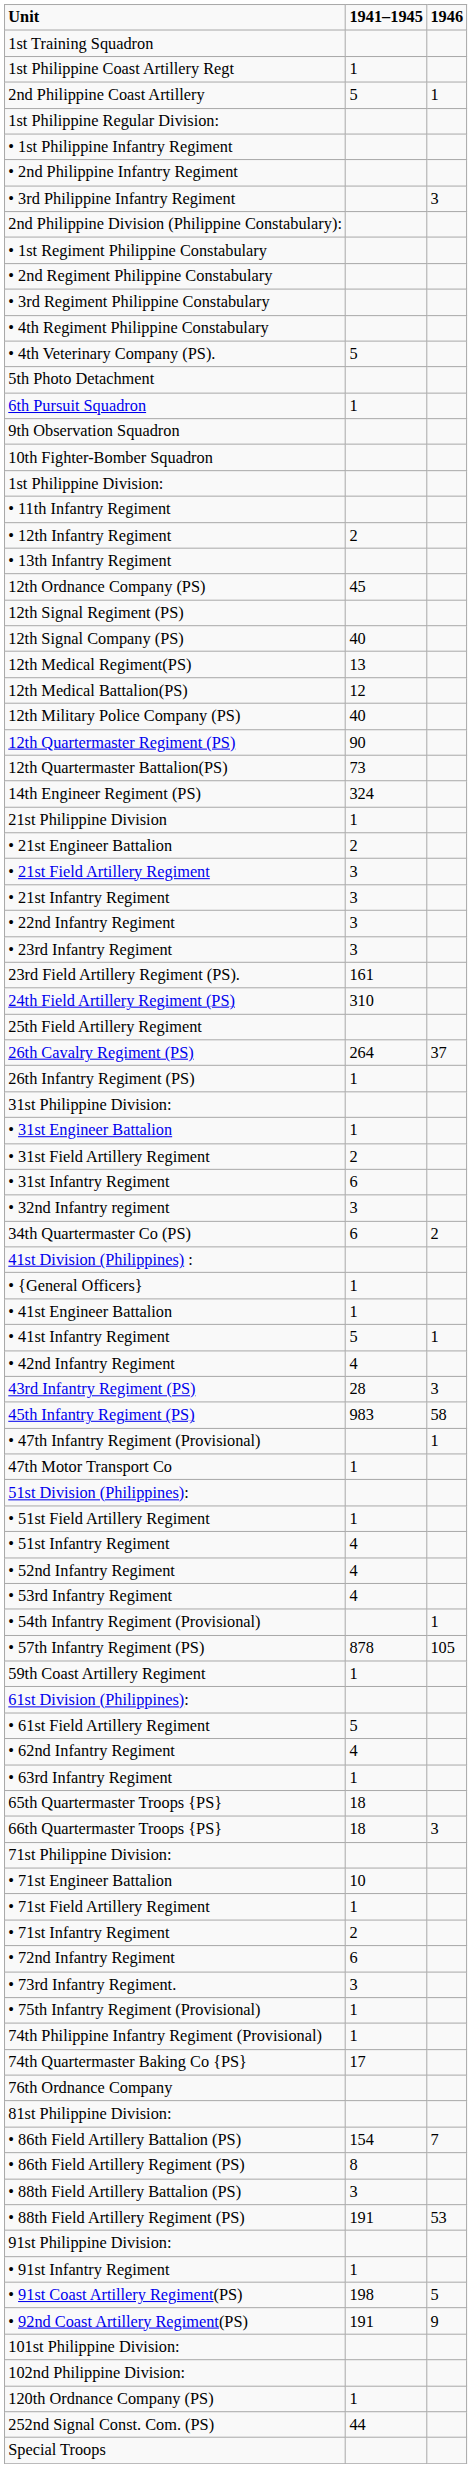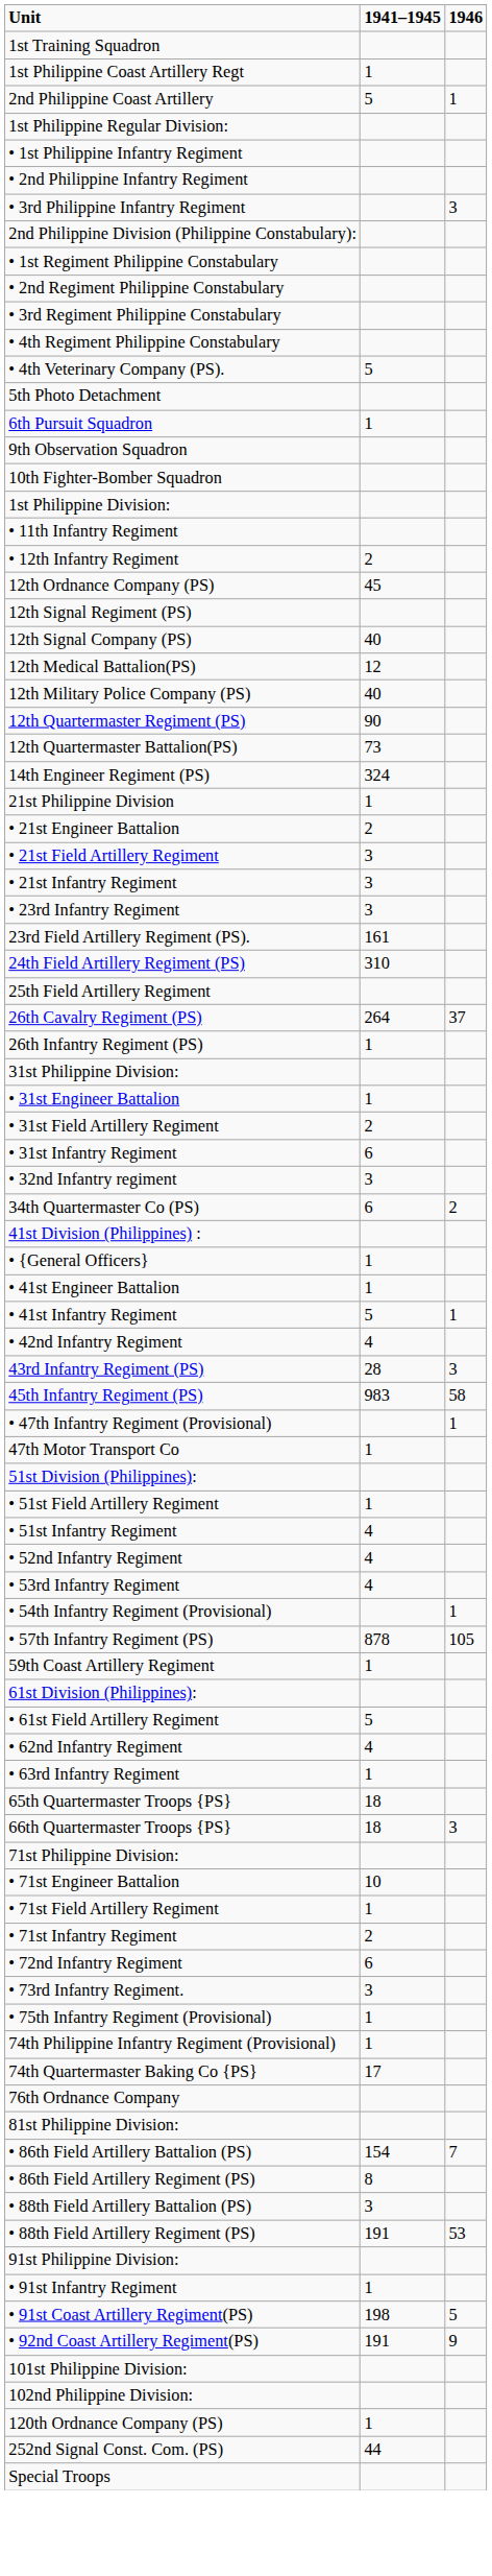 <table class="wikitable">
 <tr>
 <td><strong>Unit</strong></td>
 <td><strong>1941–1945</strong></td>
 <td><strong>1946</strong></td>
 </tr>
 <tr>
 <td>1st Training Squadron</td>
 <td></td>
 <td></td>
 </tr>
 <tr>
 <td>1st Philippine Coast Artillery Regt</td>
 <td>1</td>
 <td></td>
 </tr>
 <tr>
 <td>2nd Philippine Coast Artillery</td>
 <td>5</td>
 <td>1</td>
 </tr>
 <tr>
 <td>1st Philippine Regular Division:</td>
 <td></td>
 <td></td>
 </tr>
 <tr>
 <td>• 1st Philippine Infantry Regiment</td>
 <td></td>
 <td></td>
 </tr>
 <tr>
 <td>• 2nd Philippine Infantry Regiment</td>
 <td></td>
 <td></td>
 </tr>
 <tr>
 <td>• 3rd Philippine Infantry Regiment</td>
 <td></td>
 <td>3</td>
 </tr>
 <tr>
 <td>2nd Philippine Division (Philippine Constabulary):</td>
 <td></td>
 <td></td>
 </tr>
 <tr>
 <td>• 1st Regiment Philippine Constabulary</td>
 <td></td>
 <td></td>
 </tr>
 <tr>
 <td>• 2nd Regiment Philippine Constabulary</td>
 <td></td>
 <td></td>
 </tr>
 <tr>
 <td>• 3rd Regiment Philippine Constabulary</td>
 <td></td>
 <td></td>
 </tr>
 <tr>
 <td>• 4th Regiment Philippine Constabulary</td>
 <td></td>
 <td></td>
 </tr>
 <tr>
 <td>• 4th Veterinary Company (PS).</td>
 <td>5</td>
 <td></td>
 </tr>
 <tr>
 <td>5th Photo Detachment</td>
 <td></td>
 <td></td>
 </tr>
 <tr>
 <td><a href='#'>6th Pursuit Squadron</a></td>
 <td>1</td>
 <td></td>
 </tr>
 <tr>
 <td>9th Observation Squadron</td>
 <td></td>
 <td></td>
 </tr>
 <tr>
 <td>10th Fighter-Bomber Squadron</td>
 <td></td>
 <td></td>
 </tr>
 <tr>
 <td>1st Philippine Division:</td>
 <td></td>
 <td></td>
 </tr>
 <tr>
 <td>• 11th Infantry Regiment</td>
 <td></td>
 <td></td>
 </tr>
 <tr>
 <td>• 12th Infantry Regiment</td>
 <td>2</td>
 <td></td>
 </tr>
 <tr>
-<td>• 13th Infantry Regiment</td>
-<td></td>
-<td></td>
-</tr>
-<tr>
 <td>12th Ordnance Company (PS)</td>
 <td>45</td>
 <td></td>
 </tr>
 <tr>
 <td>12th Signal Regiment (PS)</td>
 <td></td>
 <td></td>
 </tr>
 <tr>
 <td>12th Signal Company (PS)</td>
 <td>40</td>
-<td></td>
-</tr>
-<tr>
-<td>12th Medical Regiment(PS)</td>
-<td>13</td>
 <td></td>
 </tr>
 <tr>
 <td>12th Medical Battalion(PS)</td>
 <td>12</td>
 <td></td>
 </tr>
 <tr>
 <td>12th Military Police Company (PS)</td>
 <td>40</td>
 <td></td>
 </tr>
 <tr>
 <td><a href='#'>12th Quartermaster Regiment (PS)</a></td>
 <td>90</td>
 <td></td>
 </tr>
 <tr>
 <td>12th Quartermaster Battalion(PS)</td>
 <td>73</td>
 <td></td>
 </tr>
 <tr>
 <td>14th Engineer Regiment (PS)</td>
 <td>324</td>
 <td></td>
 </tr>
 <tr>
 <td>21st Philippine Division</td>
 <td>1</td>
 <td></td>
 </tr>
 <tr>
 <td>• 21st Engineer Battalion</td>
 <td>2</td>
 <td></td>
 </tr>
 <tr>
 <td>• <a href='#'>21st Field Artillery Regiment</a></td>
 <td>3</td>
 <td></td>
 </tr>
 <tr>
 <td>• 21st Infantry Regiment</td>
-<td>3</td>
-<td></td>
-</tr>
-<tr>
-<td>• 22nd Infantry Regiment</td>
 <td>3</td>
 <td></td>
 </tr>
 <tr>
 <td>• 23rd Infantry Regiment</td>
 <td>3</td>
 <td></td>
 </tr>
 <tr>
 <td>23rd Field Artillery Regiment (PS).</td>
 <td>161</td>
 <td></td>
 </tr>
 <tr>
 <td><a href='#'>24th Field Artillery Regiment (PS)</a></td>
 <td>310</td>
 <td></td>
 </tr>
 <tr>
 <td>25th Field Artillery Regiment</td>
 <td></td>
 <td></td>
 </tr>
 <tr>
 <td><a href='#'>26th Cavalry Regiment (PS)</a></td>
 <td>264</td>
 <td>37</td>
 </tr>
 <tr>
 <td>26th Infantry Regiment (PS)</td>
 <td>1</td>
 <td></td>
 </tr>
 <tr>
 <td>31st Philippine Division:</td>
 <td></td>
 <td></td>
 </tr>
 <tr>
 <td>• <a href='#'>31st Engineer Battalion</a></td>
 <td>1</td>
 <td></td>
 </tr>
 <tr>
 <td>• 31st Field Artillery Regiment</td>
 <td>2</td>
 <td></td>
 </tr>
 <tr>
 <td>• 31st Infantry Regiment</td>
 <td>6</td>
 <td></td>
 </tr>
 <tr>
 <td>• 32nd Infantry regiment</td>
 <td>3</td>
 <td></td>
 </tr>
 <tr>
 <td>34th Quartermaster Co (PS)</td>
 <td>6</td>
 <td>2</td>
 </tr>
 <tr>
 <td><a href='#'>41st Division (Philippines)</a> :</td>
 <td></td>
 <td></td>
 </tr>
 <tr>
 <td>• {General Officers}</td>
 <td>1</td>
 <td></td>
 </tr>
 <tr>
 <td>• 41st Engineer Battalion</td>
 <td>1</td>
 <td></td>
 </tr>
 <tr>
 <td>• 41st Infantry Regiment</td>
 <td>5</td>
 <td>1</td>
 </tr>
 <tr>
 <td>• 42nd Infantry Regiment</td>
 <td>4</td>
 <td></td>
 </tr>
 <tr>
 <td><a href='#'>43rd Infantry Regiment (PS)</a></td>
 <td>28</td>
 <td>3</td>
 </tr>
 <tr>
 <td><a href='#'>45th Infantry Regiment (PS)</a></td>
 <td>983</td>
 <td>58</td>
 </tr>
 <tr>
 <td>• 47th Infantry Regiment (Provisional)</td>
 <td></td>
 <td>1</td>
 </tr>
 <tr>
 <td>47th Motor Transport Co</td>
 <td>1</td>
 <td></td>
 </tr>
 <tr>
 <td><a href='#'>51st Division (Philippines)</a>:</td>
 <td></td>
 <td></td>
 </tr>
 <tr>
 <td>• 51st Field Artillery Regiment</td>
 <td>1</td>
 <td></td>
 </tr>
 <tr>
 <td>• 51st Infantry Regiment</td>
 <td>4</td>
 <td></td>
 </tr>
 <tr>
 <td>• 52nd Infantry Regiment</td>
 <td>4</td>
 <td></td>
 </tr>
 <tr>
 <td>• 53rd Infantry Regiment</td>
 <td>4</td>
 <td></td>
 </tr>
 <tr>
 <td>• 54th Infantry Regiment (Provisional)</td>
 <td></td>
 <td>1</td>
 </tr>
 <tr>
 <td>• 57th Infantry Regiment (PS)</td>
 <td>878</td>
 <td>105</td>
 </tr>
 <tr>
 <td>59th Coast Artillery Regiment</td>
 <td>1</td>
 <td></td>
 </tr>
 <tr>
 <td><a href='#'>61st Division (Philippines)</a>:</td>
 <td></td>
 <td></td>
 </tr>
 <tr>
 <td>• 61st Field Artillery Regiment</td>
 <td>5</td>
 <td></td>
 </tr>
 <tr>
 <td>• 62nd Infantry Regiment</td>
 <td>4</td>
 <td></td>
 </tr>
 <tr>
 <td>• 63rd Infantry Regiment</td>
 <td>1</td>
 <td></td>
 </tr>
 <tr>
 <td>65th Quartermaster Troops {PS}</td>
 <td>18</td>
 <td></td>
 </tr>
 <tr>
 <td>66th Quartermaster Troops {PS}</td>
 <td>18</td>
 <td>3</td>
 </tr>
 <tr>
 <td>71st Philippine Division:</td>
 <td></td>
 <td></td>
 </tr>
 <tr>
 <td>• 71st Engineer Battalion</td>
 <td>10</td>
 <td></td>
 </tr>
 <tr>
 <td>• 71st Field Artillery Regiment</td>
 <td>1</td>
 <td></td>
 </tr>
 <tr>
 <td>• 71st Infantry Regiment</td>
 <td>2</td>
 <td></td>
 </tr>
 <tr>
 <td>• 72nd Infantry Regiment</td>
 <td>6</td>
 <td></td>
 </tr>
 <tr>
 <td>• 73rd Infantry Regiment.</td>
 <td>3</td>
 </tr>
 <tr>
 <td>• 75th Infantry Regiment (Provisional)</td>
 <td>1</td>
 <td></td>
 </tr>
 <tr>
 <td>74th Philippine Infantry Regiment (Provisional)</td>
 <td>1</td>
 <td></td>
 </tr>
 <tr>
 <td>74th Quartermaster Baking Co {PS}</td>
 <td>17</td>
 <td></td>
 </tr>
 <tr>
 <td>76th Ordnance Company</td>
 <td></td>
 <td></td>
 </tr>
 <tr>
 <td>81st Philippine Division:</td>
 <td></td>
 <td></td>
 </tr>
 <tr>
 <td>• 86th Field Artillery Battalion (PS)</td>
 <td>154</td>
 <td>7</td>
 </tr>
 <tr>
 <td>• 86th Field Artillery Regiment (PS)</td>
 <td>8</td>
 <td></td>
 </tr>
 <tr>
 <td>• 88th Field Artillery Battalion (PS)</td>
 <td>3</td>
 <td></td>
 </tr>
 <tr>
 <td>• 88th Field Artillery Regiment (PS)</td>
 <td>191</td>
 <td>53</td>
 </tr>
 <tr>
 <td>91st Philippine Division:</td>
 <td></td>
 <td></td>
 </tr>
 <tr>
 <td>• 91st Infantry Regiment</td>
 <td>1</td>
 <td></td>
 </tr>
 <tr>
 <td>• <a href='#'>91st Coast Artillery Regiment</a>(PS)</td>
 <td>198</td>
 <td>5</td>
 </tr>
 <tr>
 <td>• <a href='#'>92nd Coast Artillery Regiment</a>(PS)</td>
 <td>191</td>
 <td>9</td>
 </tr>
 <tr>
 <td>101st Philippine Division:</td>
 <td></td>
 <td></td>
 </tr>
 <tr>
 <td>102nd Philippine Division:</td>
 <td></td>
 <td></td>
 </tr>
 <tr>
 <td>120th Ordnance Company (PS)</td>
 <td>1</td>
 <td></td>
 </tr>
 <tr>
 <td>252nd Signal Const. Com. (PS)</td>
 <td>44</td>
 <td></td>
 </tr>
 <tr>
 <td>Special Troops</td>
 <td></td>
 <td></td>
 </tr>
 </table>
